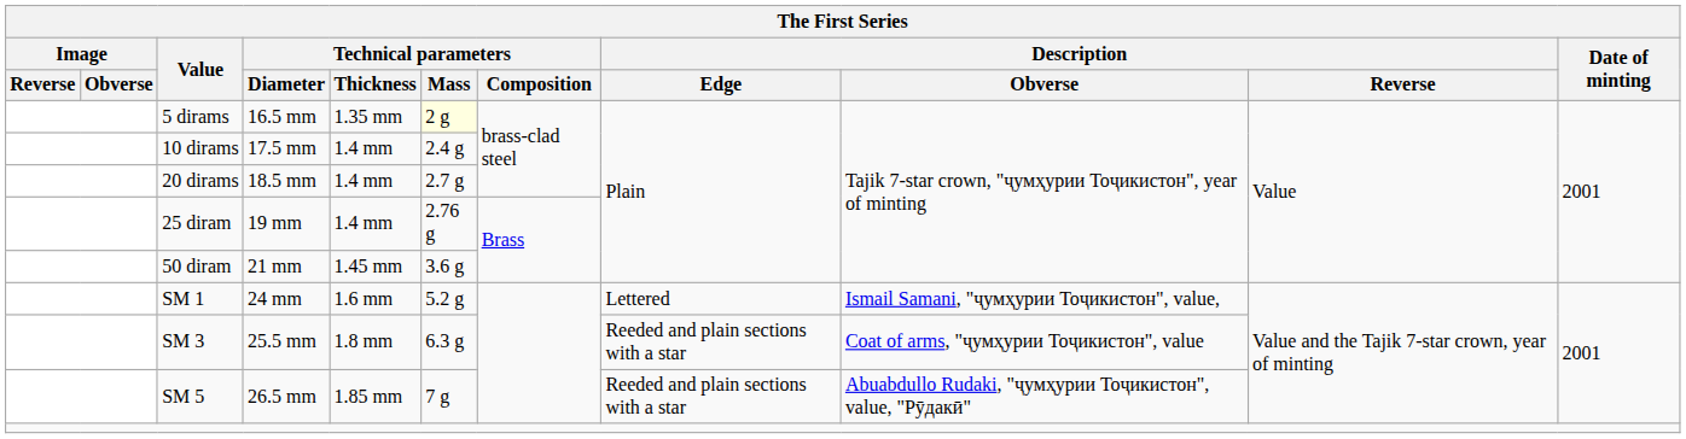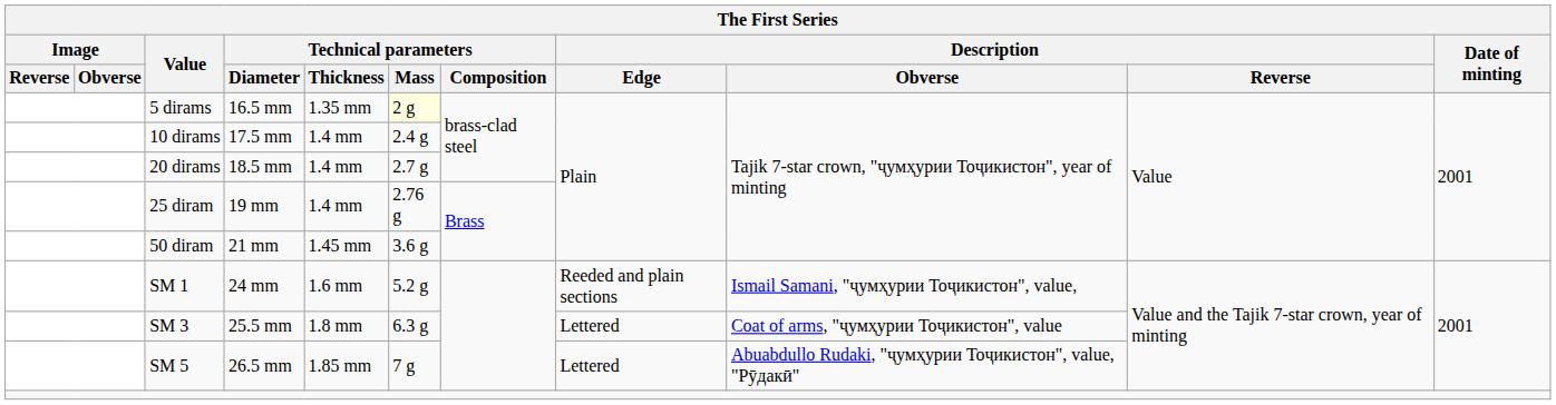 <table class="wikitable" style="font-size: 90%">
 <tr>
 <th colspan="11">The First Series </th>
 </tr>
 <tr>
 <th colspan="2">Image</th>
 <th rowspan="2">Value</th>
 <th colspan="4">Technical parameters</th>
 <th colspan="3">Description</th>
 <th rowspan="2">Date of minting</th>
 </tr>
 <tr>
 <th>Reverse</th>
 <th>Obverse</th>
 <th>Diameter</th>
 <th>Thickness</th>
 <th>Mass</th>
 <th>Composition</th>
 <th>Edge</th>
 <th>Obverse</th>
 <th>Reverse</th>
 </tr>
 <tr>
 <td align="center" bgcolor="#FFFFFF" colspan="2"></td>
 <td>5 dirams</td>
 <td>16.5 mm</td>
 <td>1.35 mm</td>
 <td style="background: lightyellow;">2 g</td>
 <td rowspan="3">brass-clad steel</td>
 <td rowspan="5">Plain</td>
 <td rowspan="5">Tajik 7-star crown, "ҷумҳурии Тоҷикистон", year of minting</td>
 <td rowspan="5">Value</td>
 <td rowspan="5">2001</td>
 </tr>
 <tr>
 <td align="center" bgcolor="#FFFFFF" colspan="2"></td>
 <td>10 dirams</td>
 <td>17.5 mm</td>
 <td>1.4 mm</td>
 <td>2.4 g</td>
 </tr>
 <tr>
 <td align="center" bgcolor="#FFFFFF" colspan="2"></td>
 <td>20 dirams</td>
 <td>18.5 mm</td>
 <td>1.4 mm</td>
 <td>2.7 g</td>
 </tr>
 <tr>
 <td align="center" bgcolor="#FFFFFF" colspan="2"></td>
 <td>25 diram</td>
 <td>19 mm</td>
 <td>1.4 mm</td>
 <td>2.76 g</td>
 <td rowspan="2"><a href='#'>Brass</a></td>
 </tr>
 <tr>
 <td align="center" bgcolor="#FFFFFF" colspan="2"></td>
 <td>50 diram</td>
 <td>21 mm</td>
 <td>1.45 mm</td>
 <td>3.6 g</td>
 </tr>
 <tr>
 <td align="center" bgcolor="#FFFFFF" colspan="2"></td>
 <td>SM 1</td>
 <td>24 mm</td>
 <td>1.6 mm</td>
 <td>5.2 g</td>
 <td rowspan="3"></td>
-<td>Lettered</td>
+<td>Reeded and plain sections</td>
 <td><a href='#'>Ismail Samani</a>, "ҷумҳурии Тоҷикистон", value,</td>
 <td rowspan="3">Value and the Tajik 7-star crown, year of minting</td>
 <td rowspan="3">2001</td>
 </tr>
 <tr>
 <td align="center" bgcolor="#FFFFFF" colspan="2"></td>
 <td>SM 3</td>
 <td>25.5 mm</td>
 <td>1.8 mm</td>
 <td>6.3 g</td>
-<td>Reeded and plain sections with a star</td>
+<td>Lettered</td>
 <td><a href='#'>Coat of arms</a>, "ҷумҳурии Тоҷикистон", value</td>
 </tr>
 <tr>
 <td align="center" bgcolor="#FFFFFF" colspan="2"></td>
 <td>SM 5</td>
 <td>26.5 mm</td>
 <td>1.85 mm</td>
 <td>7 g</td>
-<td>Reeded and plain sections with a star</td>
+<td>Lettered</td>
 <td><a href='#'>Abuabdullo Rudaki</a>, "ҷумҳурии Тоҷикистон", value, "Рӯдакӣ"</td>
 </tr>
 <tr>
 <td colspan="11"></td>
 </tr>
 </table>
